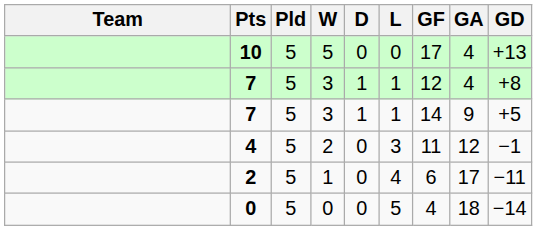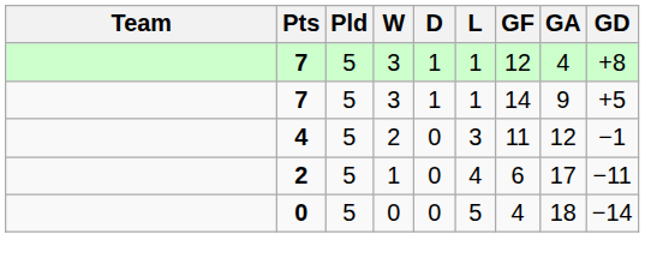 <table class=wikitable style="text-align:center">
 <tr>
 <th width=175>Team</th>
 <th width=20>Pts</th>
 <th width=20>Pld</th>
 <th width=20>W</th>
 <th width=20>D</th>
 <th width=20>L</th>
 <th width=20>GF</th>
 <th width=20>GA</th>
 <th width=20>GD</th>
-</tr>
-<tr style="background:#ccffcc;">
-<td align=left></td>
-<td><strong>10</strong></td>
-<td>5</td>
-<td>5</td>
-<td>0</td>
-<td>0</td>
-<td>17</td>
-<td>4</td>
-<td>+13</td>
 </tr>
 <tr style="background:#ccffcc;">
 <td align=left></td>
 <td><strong>7</strong></td>
 <td>5</td>
 <td>3</td>
 <td>1</td>
 <td>1</td>
 <td>12</td>
 <td>4</td>
 <td>+8</td>
 </tr>
 <tr>
 <td align=left></td>
 <td><strong>7</strong></td>
 <td>5</td>
 <td>3</td>
 <td>1</td>
 <td>1</td>
 <td>14</td>
 <td>9</td>
 <td>+5</td>
 </tr>
 <tr>
 <td align=left></td>
 <td><strong>4</strong></td>
 <td>5</td>
 <td>2</td>
 <td>0</td>
 <td>3</td>
 <td>11</td>
 <td>12</td>
 <td>−1</td>
 </tr>
 <tr>
 <td align=left></td>
 <td><strong>2</strong></td>
 <td>5</td>
 <td>1</td>
 <td>0</td>
 <td>4</td>
 <td>6</td>
 <td>17</td>
 <td>−11</td>
 </tr>
 <tr>
 <td align=left></td>
 <td><strong>0</strong></td>
 <td>5</td>
 <td>0</td>
 <td>0</td>
 <td>5</td>
 <td>4</td>
 <td>18</td>
 <td>−14</td>
 </tr>
 </table>
